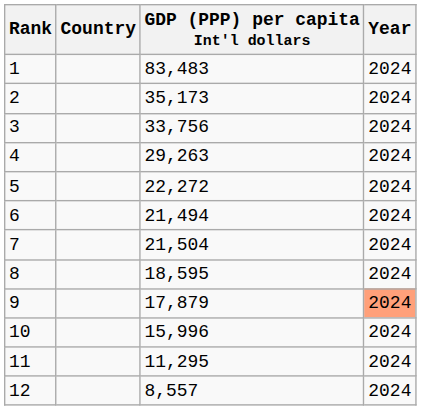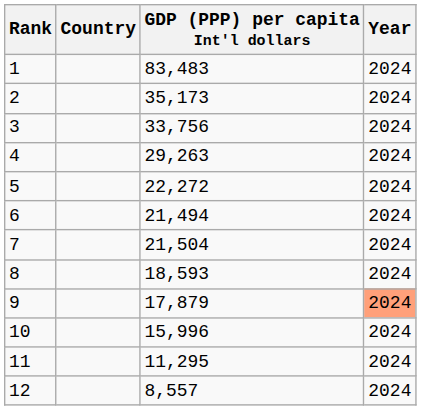 <table class="wikitable sortable">
 <tr>
 <th data-sort-type="number">Rank</th>
 <th>Country</th>
 <th>GDP (PPP) per capita<br><small>Int'l dollars</small></th>
 <th>Year</th>
 </tr>
 <tr>
 <td>1</td>
 <td align="left"></td>
 <td>83,483</td>
 <td>2024</td>
 </tr>
 <tr>
 <td>2</td>
 <td align="left"></td>
 <td>35,173</td>
 <td>2024</td>
 </tr>
 <tr>
 <td>3</td>
 <td align="left"></td>
 <td>33,756</td>
 <td>2024</td>
 </tr>
 <tr>
 <td>4</td>
 <td align="left"></td>
 <td>29,263</td>
 <td>2024</td>
 </tr>
 <tr>
 <td>5</td>
 <td align="left"></td>
 <td>22,272</td>
 <td>2024</td>
 </tr>
 <tr>
 <td>6</td>
 <td align="left"></td>
 <td>21,494</td>
 <td>2024</td>
 </tr>
 <tr>
 <td>7</td>
 <td align="left"></td>
 <td>21,504</td>
 <td>2024</td>
 </tr>
 <tr>
 <td>8</td>
 <td align="left"></td>
-<td>18,595</td>
+<td>18,593</td>
 <td>2024</td>
 </tr>
 <tr>
 <td>9</td>
 <td align="left"></td>
 <td>17,879</td>
 <td style="background: lightsalmon;">2024</td>
 </tr>
 <tr>
 <td>10</td>
 <td align="left"></td>
 <td>15,996</td>
 <td>2024</td>
 </tr>
 <tr>
 <td>11</td>
 <td align="left"></td>
 <td>11,295</td>
 <td>2024</td>
 </tr>
 <tr>
 <td>12</td>
 <td align="left"></td>
 <td>8,557</td>
 <td>2024</td>
 </tr>
 </table>
